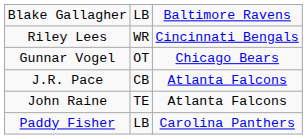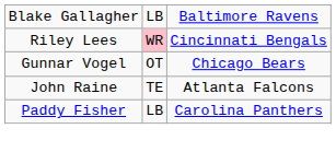 <table class="wikitable" style="text-align:center">
 <tr>
 <td>Blake Gallagher</td>
 <td>LB</td>
 <td><a href='#'>Baltimore Ravens</a></td>
 </tr>
 <tr>
 <td>Riley Lees</td>
-<td>WR</td>
+<td style="background: pink;">WR</td>
 <td><a href='#'>Cincinnati Bengals</a></td>
 </tr>
 <tr>
 <td>Gunnar Vogel</td>
 <td>OT</td>
 <td><a href='#'>Chicago Bears</a></td>
-</tr>
-<tr>
-<td>J.R. Pace</td>
-<td>CB</td>
-<td><a href='#'>Atlanta Falcons</a></td>
 </tr>
 <tr>
 <td>John Raine</td>
 <td>TE</td>
 <td>Atlanta Falcons</td>
 </tr>
 <tr>
 <td><a href='#'>Paddy Fisher</a></td>
 <td>LB</td>
 <td><a href='#'>Carolina Panthers</a></td>
 </tr>
 </table>
